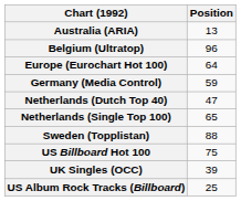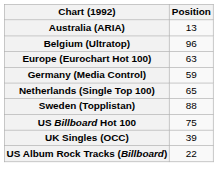 <table class="wikitable sortable plainrowheaders" style="text-align:center">
 <tr>
 <th>Chart (1992)</th>
 <th>Position</th>
 </tr>
 <tr>
 <th scope="row">Australia (ARIA)</th>
 <td>13</td>
 </tr>
 <tr>
 <th scope="row">Belgium (Ultratop)</th>
 <td>96</td>
 </tr>
 <tr>
 <th scope="row">Europe (Eurochart Hot 100)</th>
-<td>64</td>
+<td>63</td>
 </tr>
 <tr>
 <th scope="row">Germany (Media Control)</th>
 <td>59</td>
-</tr>
-<tr>
-<th scope="row">Netherlands (Dutch Top 40)</th>
-<td>47</td>
 </tr>
 <tr>
 <th scope="row">Netherlands (Single Top 100)</th>
 <td>65</td>
 </tr>
 <tr>
 <th scope="row">Sweden (Topplistan)</th>
 <td>88</td>
 </tr>
 <tr>
 <th scope="row">US <em>Billboard</em> Hot 100</th>
 <td>75</td>
 </tr>
 <tr>
 <th scope="row">UK Singles (OCC)</th>
 <td>39</td>
 </tr>
 <tr>
 <th scope="row">US Album Rock Tracks (<em>Billboard</em>)</th>
-<td>25</td>
+<td>22</td>
 </tr>
 </table>
